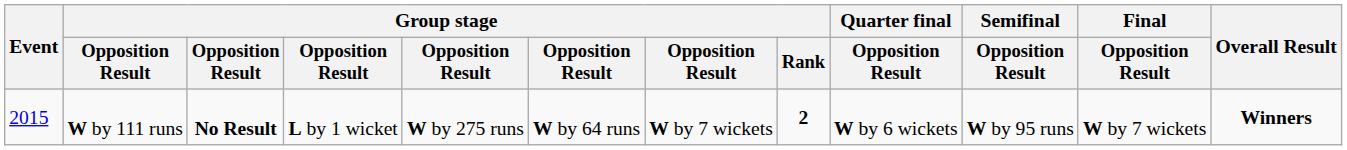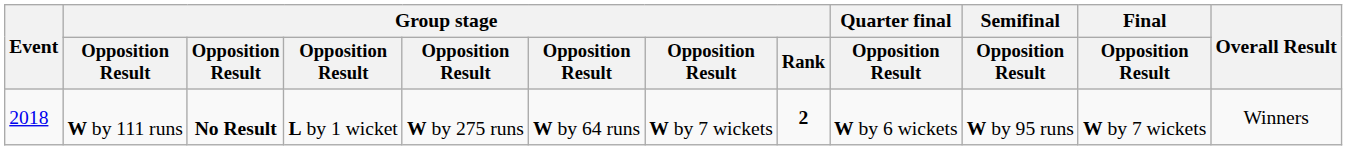 <table class=wikitable style=font-size:90%;text-align:center>
 <tr>
 <th rowspan=2>Event</th>
 <th colspan=7>Group stage</th>
 <th>Quarter final</th>
 <th>Semifinal</th>
 <th>Final</th>
 <th rowspan=2>Overall Result</th>
 </tr>
 <tr style=font-size:95%>
 <th>Opposition<br>Result</th>
 <th>Opposition<br>Result</th>
 <th>Opposition<br>Result</th>
 <th>Opposition<br>Result</th>
 <th>Opposition<br>Result</th>
 <th>Opposition<br>Result</th>
 <th>Rank</th>
 <th>Opposition<br>Result</th>
 <th>Opposition<br>Result</th>
 <th>Opposition<br>Result</th>
 </tr>
 <tr>
-<td align=left><a href='#'>2015</a></td>
+<td align=left><a href='#'>2018</a></td>
 <td><br><strong>W</strong> by 111 runs</td>
 <td><br><strong>No Result</strong></td>
 <td><br><strong>L</strong> by 1 wicket</td>
 <td><br><strong>W</strong> by 275 runs</td>
 <td><br><strong>W</strong> by 64 runs</td>
 <td><br><strong>W</strong> by 7 wickets</td>
 <td><strong>2</strong></td>
 <td><br><strong>W</strong> by 6 wickets</td>
 <td><br><strong>W</strong> by 95 runs</td>
 <td><br><strong>W</strong> by 7 wickets</td>
-<td><strong>Winners</strong></td>
+<td>Winners</td>
 </tr>
 </table>
